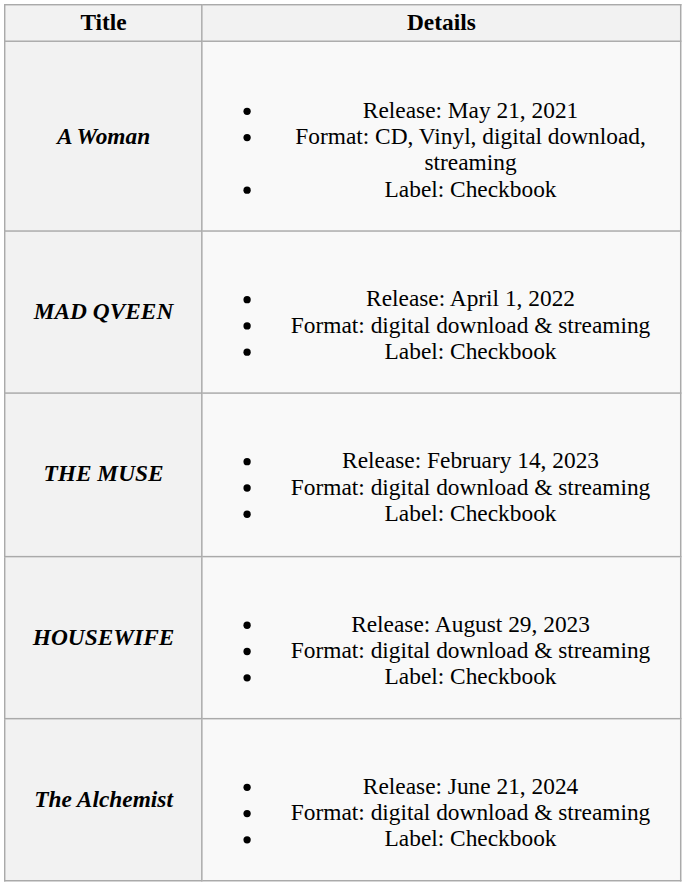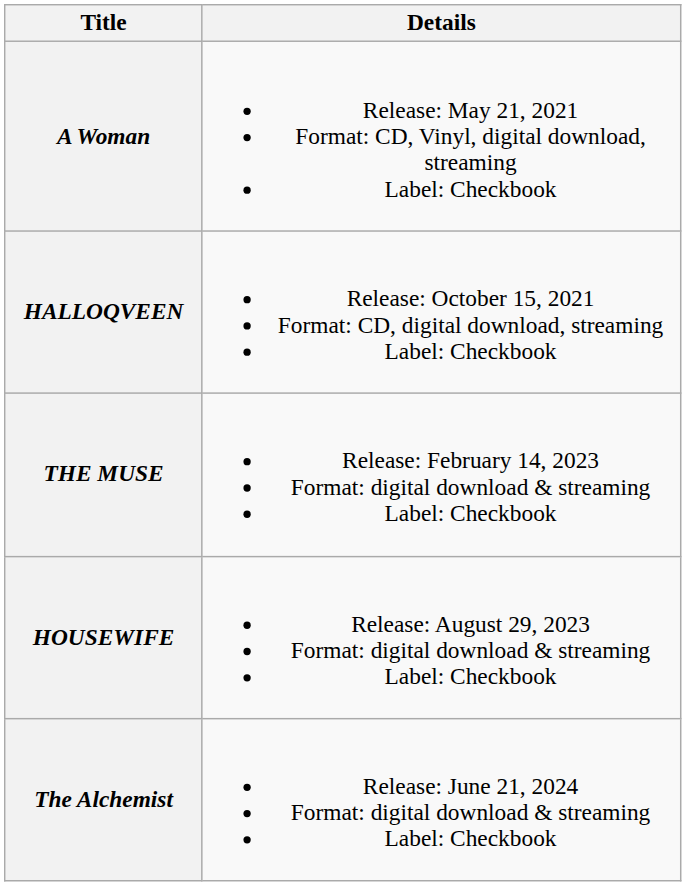 <table class="wikitable plainrowheaders" style="text-align:center;">
 <tr>
 <th scope="col" style="width:8em;">Title</th>
 <th scope="col" style="width:20em;">Details</th>
 </tr>
 <tr>
 <th scope="row"><em>A Woman</em></th>
 <td><br><ul><li>Release: May 21, 2021</li><li>Format: CD, Vinyl, digital download, streaming</li><li>Label: Checkbook</li></ul></td>
 </tr>
 <tr>
-<th scope="row"><em>MAD QVEEN</em></th>
-<td><br><ul><li>Release: April 1, 2022</li><li>Format: digital download & streaming</li><li>Label: Checkbook</li></ul></td>
+<th scope="row"><em>HALLOQVEEN</em></th>
+<td><br><ul><li>Release: October 15, 2021</li><li>Format: CD, digital download, streaming</li><li>Label: Checkbook</li></ul></td>
 </tr>
 <tr>
 <th scope="row"><em>THE MUSE</em></th>
 <td><br><ul><li>Release: February 14, 2023</li><li>Format: digital download & streaming</li><li>Label: Checkbook</li></ul></td>
 </tr>
 <tr>
 <th scope="row"><em>HOUSEWIFE</em></th>
 <td><br><ul><li>Release: August 29, 2023</li><li>Format: digital download & streaming</li><li>Label: Checkbook</li></ul></td>
 </tr>
 <tr>
 <th scope="row"><em>The Alchemist</em></th>
 <td><br><ul><li>Release: June 21, 2024</li><li>Format: digital download & streaming</li><li>Label: Checkbook</li></ul></td>
 </tr>
 </table>
